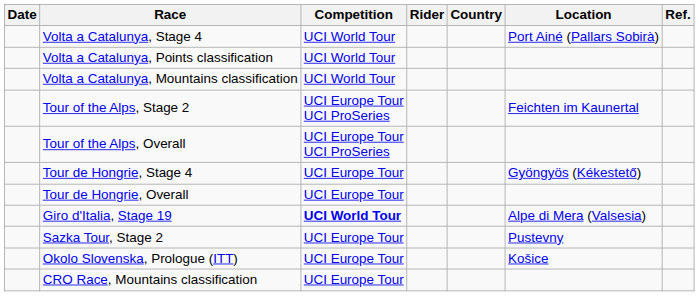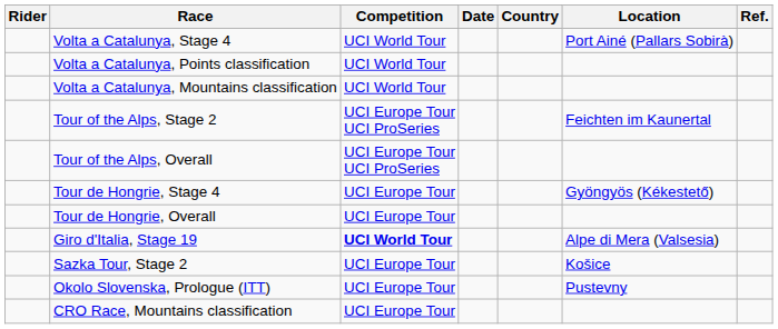 <table class="wikitable sortable">
 <tr>
-<th>Date</th>
+<th>Rider</th>
 <th>Race</th>
 <th>Competition</th>
-<th>Rider</th>
+<th>Date</th>
 <th>Country</th>
 <th>Location</th>
 <th class="unsortable">Ref.</th>
 </tr>
 <tr>
 <td></td>
 <td><a href='#'>Volta a Catalunya</a>, Stage 4</td>
 <td><a href='#'>UCI World Tour</a></td>
 <td></td>
 <td></td>
 <td><a href='#'>Port Ainé</a> (<a href='#'>Pallars Sobirà</a>)</td>
 <td align="center"></td>
 </tr>
 <tr>
 <td></td>
 <td><a href='#'>Volta a Catalunya</a>, Points classification</td>
 <td><a href='#'>UCI World Tour</a></td>
 <td></td>
 <td></td>
 <td></td>
 <td align="center"></td>
 </tr>
 <tr>
 <td></td>
 <td><a href='#'>Volta a Catalunya</a>, Mountains classification</td>
 <td><a href='#'>UCI World Tour</a></td>
 <td></td>
 <td></td>
 <td></td>
 <td align="center"></td>
 </tr>
 <tr>
 <td></td>
 <td><a href='#'>Tour of the Alps</a>, Stage 2</td>
 <td><a href='#'>UCI Europe Tour</a> <br> <a href='#'>UCI ProSeries</a></td>
 <td></td>
 <td></td>
 <td><a href='#'>Feichten im Kaunertal</a></td>
 <td align="center"></td>
 </tr>
 <tr>
 <td></td>
 <td><a href='#'>Tour of the Alps</a>, Overall</td>
 <td><a href='#'>UCI Europe Tour</a> <br> <a href='#'>UCI ProSeries</a></td>
 <td></td>
 <td></td>
 <td></td>
 <td align="center"></td>
 </tr>
 <tr>
 <td></td>
 <td><a href='#'>Tour de Hongrie</a>, Stage 4</td>
 <td><a href='#'>UCI Europe Tour</a></td>
 <td></td>
 <td></td>
 <td><a href='#'>Gyöngyös</a> (<a href='#'>Kékestető</a>)</td>
 <td align="center"></td>
 </tr>
 <tr>
 <td></td>
 <td><a href='#'>Tour de Hongrie</a>, Overall</td>
 <td><a href='#'>UCI Europe Tour</a></td>
 <td></td>
 <td></td>
 <td></td>
 <td align="center"></td>
 </tr>
 <tr>
 <td></td>
 <td><a href='#'>Giro d'Italia</a>, <a href='#'>Stage 19</a></td>
 <td><strong><a href='#'>UCI World Tour</a></strong></td>
 <td></td>
 <td></td>
 <td><a href='#'>Alpe di Mera</a> (<a href='#'>Valsesia</a>)</td>
 <td align="center"></td>
 </tr>
 <tr>
 <td></td>
 <td><a href='#'>Sazka Tour</a>, Stage 2</td>
 <td><a href='#'>UCI Europe Tour</a></td>
 <td></td>
 <td></td>
-<td><a href='#'>Pustevny</a></td>
+<td><a href='#'>Košice</a></td>
 <td align="center"></td>
 </tr>
 <tr>
 <td></td>
 <td><a href='#'>Okolo Slovenska</a>, Prologue (<a href='#'>ITT</a>)</td>
 <td><a href='#'>UCI Europe Tour</a></td>
 <td></td>
 <td></td>
-<td><a href='#'>Košice</a></td>
+<td><a href='#'>Pustevny</a></td>
 <td align="center"></td>
 </tr>
 <tr>
 <td></td>
 <td><a href='#'>CRO Race</a>, Mountains classification</td>
 <td><a href='#'>UCI Europe Tour</a></td>
 <td></td>
 <td></td>
 <td></td>
 <td align="center"></td>
 </tr>
 </table>
